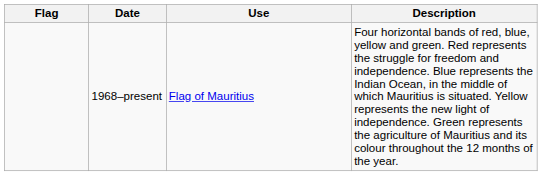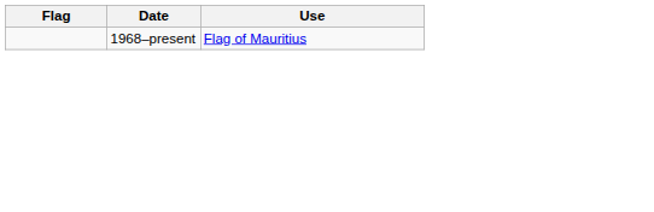 <table class="wikitable">
 <tr>
 <th style="width:110px;">Flag</th>
 <th style="width:100px;">Date</th>
 <th style="width:250px;">Use</th>
-<th style="width:250px;">Description</th>
 </tr>
 <tr>
 <td></td>
 <td>1968–present</td>
 <td><a href='#'>Flag of Mauritius</a></td>
-<td>Four horizontal bands of red, blue, yellow and green. Red represents the struggle for freedom and independence. Blue represents the Indian Ocean, in the middle of which Mauritius is situated. Yellow represents the new light of independence. Green represents the agriculture of Mauritius and its colour throughout the 12 months of the year.</td>
 </tr>
 </table>
